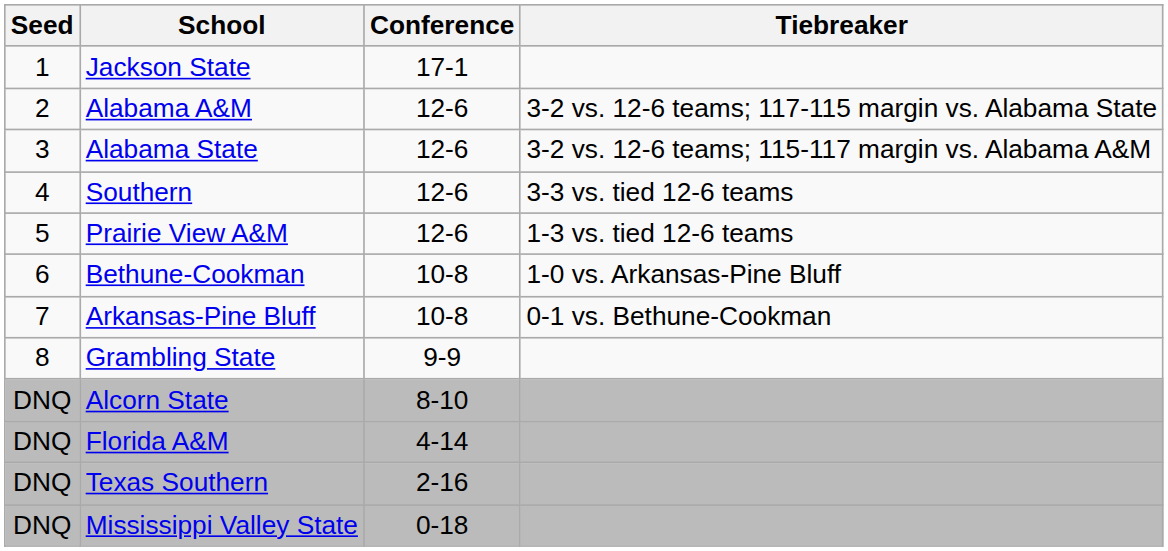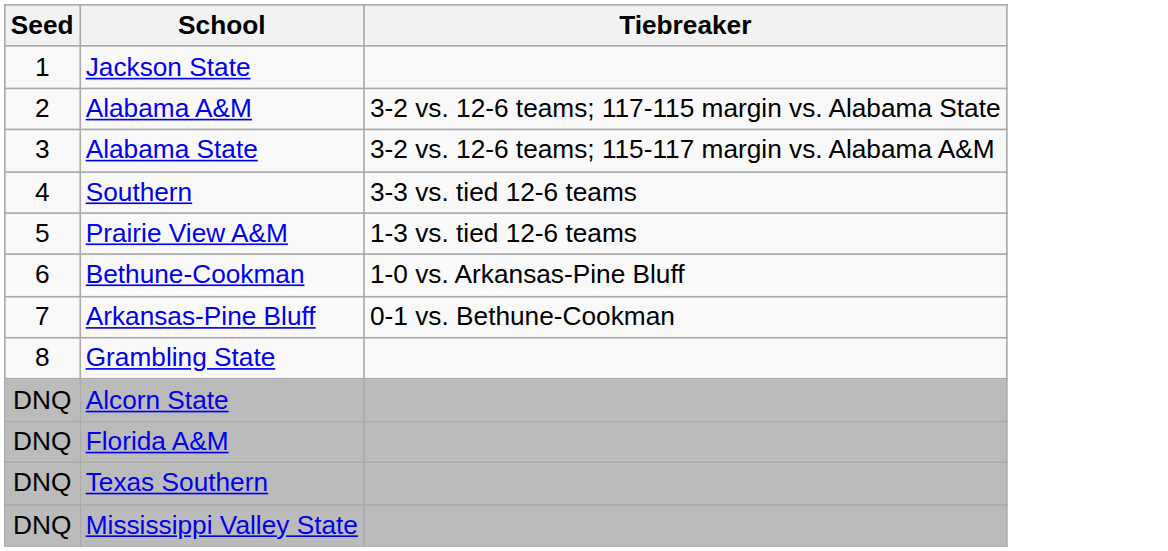 <table class="wikitable" style="text-align:center">
 <tr>
 <th>Seed</th>
 <th>School</th>
-<th>Conference</th>
 <th>Tiebreaker</th>
 </tr>
 <tr>
 <td>1</td>
 <td align="left"><a href='#'>Jackson State</a></td>
-<td>17-1</td>
 <td align="left"></td>
 </tr>
 <tr>
 <td>2</td>
 <td align="left"><a href='#'>Alabama A&M</a></td>
-<td>12-6</td>
 <td align="left">3-2 vs. 12-6 teams; 117-115 margin vs. Alabama State</td>
 </tr>
 <tr>
 <td>3</td>
 <td align="left"><a href='#'>Alabama State</a></td>
-<td>12-6</td>
 <td align="left">3-2 vs. 12-6 teams; 115-117 margin vs. Alabama A&M</td>
 </tr>
 <tr>
 <td>4</td>
 <td align="left"><a href='#'>Southern</a></td>
-<td>12-6</td>
 <td align="left">3-3 vs. tied 12-6 teams</td>
 </tr>
 <tr>
 <td>5</td>
 <td align="left"><a href='#'>Prairie View A&M</a></td>
-<td>12-6</td>
 <td align="left">1-3 vs. tied 12-6 teams</td>
 </tr>
 <tr>
 <td>6</td>
 <td align="left"><a href='#'>Bethune-Cookman</a></td>
-<td>10-8</td>
 <td align="left">1-0 vs. Arkansas-Pine Bluff</td>
 </tr>
 <tr>
 <td>7</td>
 <td align="left"><a href='#'>Arkansas-Pine Bluff</a></td>
-<td>10-8</td>
 <td align="left">0-1 vs. Bethune-Cookman</td>
 </tr>
 <tr>
 <td>8</td>
 <td align="left"><a href='#'>Grambling State</a></td>
-<td>9-9</td>
 <td align="left"></td>
 </tr>
 <tr bgcolor="#bbbbbb">
 <td>DNQ</td>
 <td align="left"><a href='#'>Alcorn State</a></td>
-<td>8-10</td>
 <td align="left"></td>
 </tr>
 <tr bgcolor="#bbbbbb">
 <td>DNQ</td>
 <td align="left"><a href='#'>Florida A&M</a></td>
-<td>4-14</td>
 <td></td>
 </tr>
 <tr bgcolor="#bbbbbb">
 <td>DNQ</td>
 <td align="left"><a href='#'>Texas Southern</a></td>
-<td>2-16</td>
 <td></td>
 </tr>
 <tr bgcolor="#bbbbbb">
 <td>DNQ</td>
 <td align="left"><a href='#'>Mississippi Valley State</a></td>
-<td>0-18</td>
 <td></td>
 </tr>
 </table>
